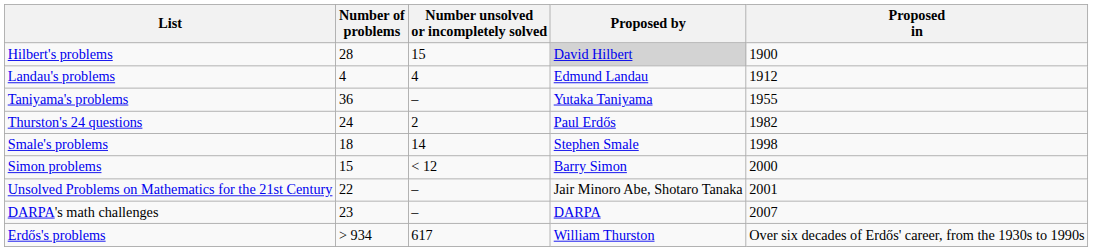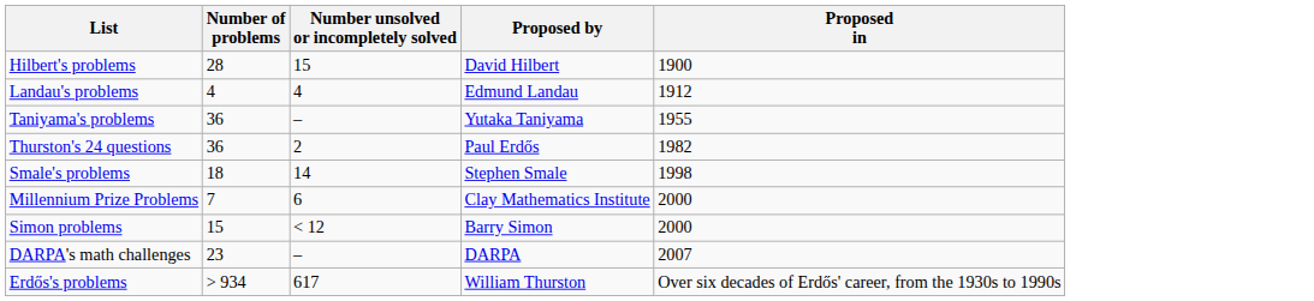 <table class="wikitable sortable">
 <tr>
 <th>List</th>
 <th>Number of<br>problems</th>
 <th>Number unsolved <br> or incompletely solved</th>
 <th>Proposed by</th>
 <th>Proposed<br>in</th>
 </tr>
 <tr>
 <td><a href='#'>Hilbert's problems</a></td>
 <td>28</td>
 <td>15</td>
-<td style="background: lightgrey;"><a href='#'>David Hilbert</a></td>
+<td><a href='#'>David Hilbert</a></td>
 <td>1900</td>
 </tr>
 <tr>
 <td><a href='#'>Landau's problems</a></td>
 <td>4</td>
 <td>4</td>
 <td><a href='#'>Edmund Landau</a></td>
 <td>1912</td>
 </tr>
 <tr>
 <td><a href='#'>Taniyama's problems</a></td>
 <td>36</td>
 <td>–</td>
 <td><a href='#'>Yutaka Taniyama</a></td>
 <td>1955</td>
 </tr>
 <tr>
 <td><a href='#'>Thurston's 24 questions</a></td>
-<td>24</td>
+<td>36</td>
 <td>2</td>
 <td><a href='#'>Paul Erdős</a></td>
 <td>1982</td>
 </tr>
 <tr>
 <td><a href='#'>Smale's problems</a></td>
 <td>18</td>
 <td>14</td>
 <td><a href='#'>Stephen Smale</a></td>
 <td>1998</td>
 </tr>
 <tr>
+<td><a href='#'>Millennium Prize Problems</a></td>
+<td>7</td>
+<td>6</td>
+<td><a href='#'>Clay Mathematics Institute</a></td>
+<td>2000</td>
+</tr>
+<tr>
 <td><a href='#'>Simon problems</a></td>
 <td>15</td>
 <td>< 12</td>
 <td><a href='#'>Barry Simon</a></td>
 <td>2000</td>
-</tr>
-<tr>
-<td><a href='#'>Unsolved Problems on Mathematics for the 21st Century</a></td>
-<td>22</td>
-<td>–</td>
-<td>Jair Minoro Abe, Shotaro Tanaka</td>
-<td>2001</td>
 </tr>
 <tr>
 <td><a href='#'>DARPA</a>'s math challenges</td>
 <td>23</td>
 <td>–</td>
 <td><a href='#'>DARPA</a></td>
 <td>2007</td>
 </tr>
 <tr>
 <td><a href='#'>Erdős's problems</a></td>
 <td>> 934</td>
 <td>617</td>
 <td><a href='#'>William Thurston</a></td>
 <td>Over six decades of Erdős' career, from the 1930s to 1990s</td>
 </tr>
 </table>
